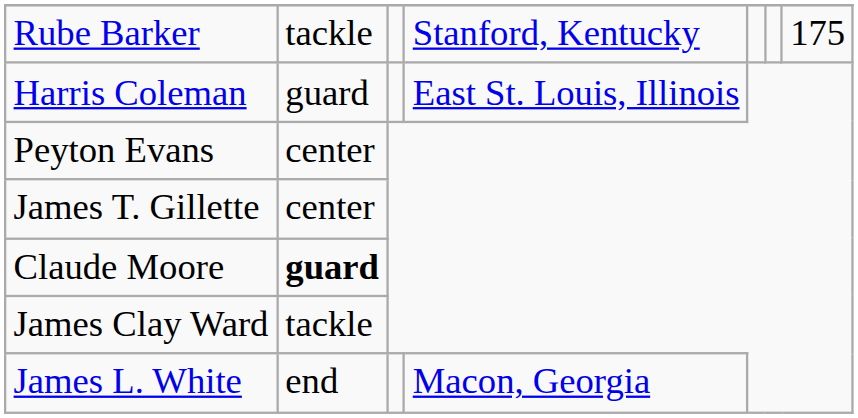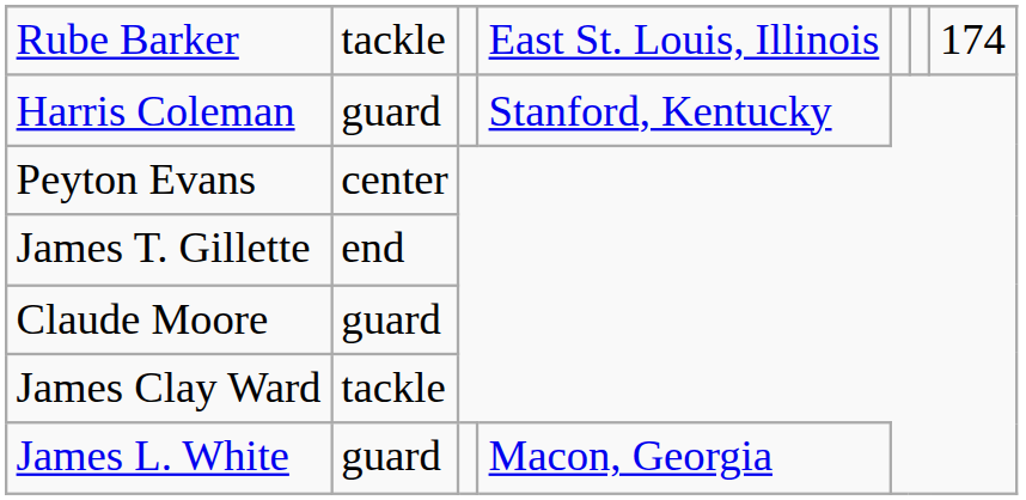 <table class="wikitable">
 <tr>
 </tr>
 <tr>
 <td><a href='#'>Rube Barker</a></td>
 <td>tackle</td>
 <td></td>
-<td><a href='#'>Stanford, Kentucky</a></td>
+<td><a href='#'>East St. Louis, Illinois</a></td>
 <td></td>
 <td></td>
-<td>175</td>
+<td>174</td>
 </tr>
 <tr>
 <td><a href='#'>Harris Coleman</a></td>
 <td>guard</td>
 <td></td>
-<td><a href='#'>East St. Louis, Illinois</a></td>
+<td><a href='#'>Stanford, Kentucky</a></td>
 </tr>
 <tr>
 <td>Peyton Evans</td>
 <td>center</td>
 </tr>
 <tr>
 <td>James T. Gillette</td>
-<td>center</td>
+<td>end</td>
 </tr>
 <tr>
 <td>Claude Moore</td>
-<td><strong>guard</strong></td>
+<td>guard</td>
 </tr>
 <tr>
 <td>James Clay Ward</td>
 <td>tackle</td>
 </tr>
 <tr>
 <td><a href='#'>James L. White</a></td>
-<td>end</td>
+<td>guard</td>
 <td></td>
 <td><a href='#'>Macon, Georgia</a></td>
 </tr>
 </table>
